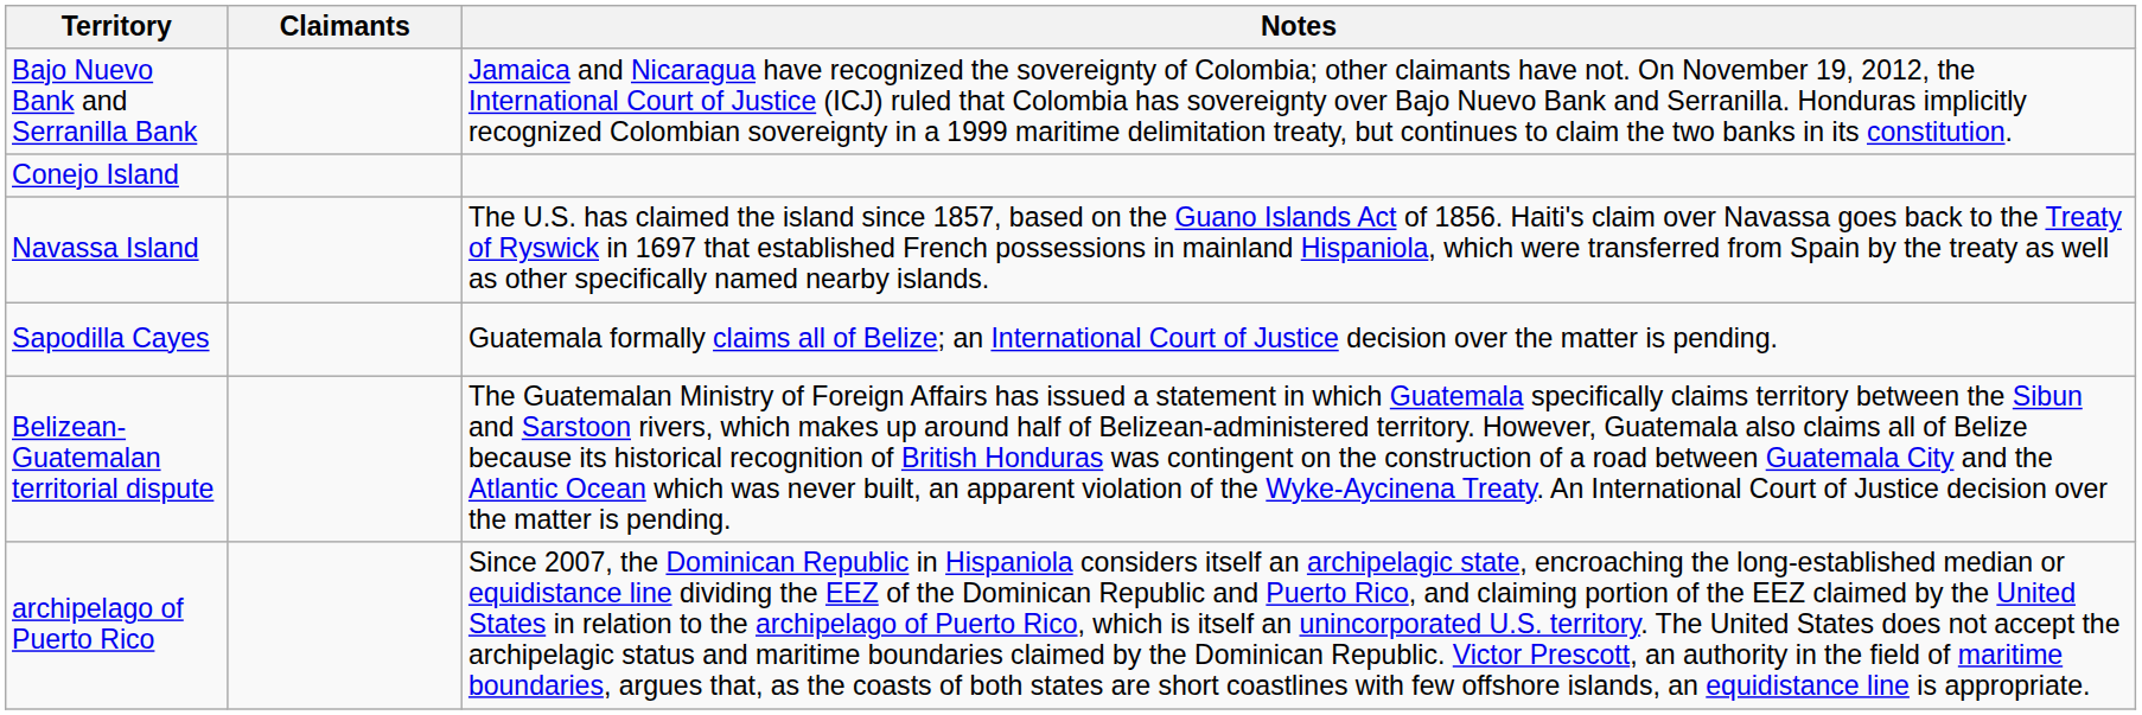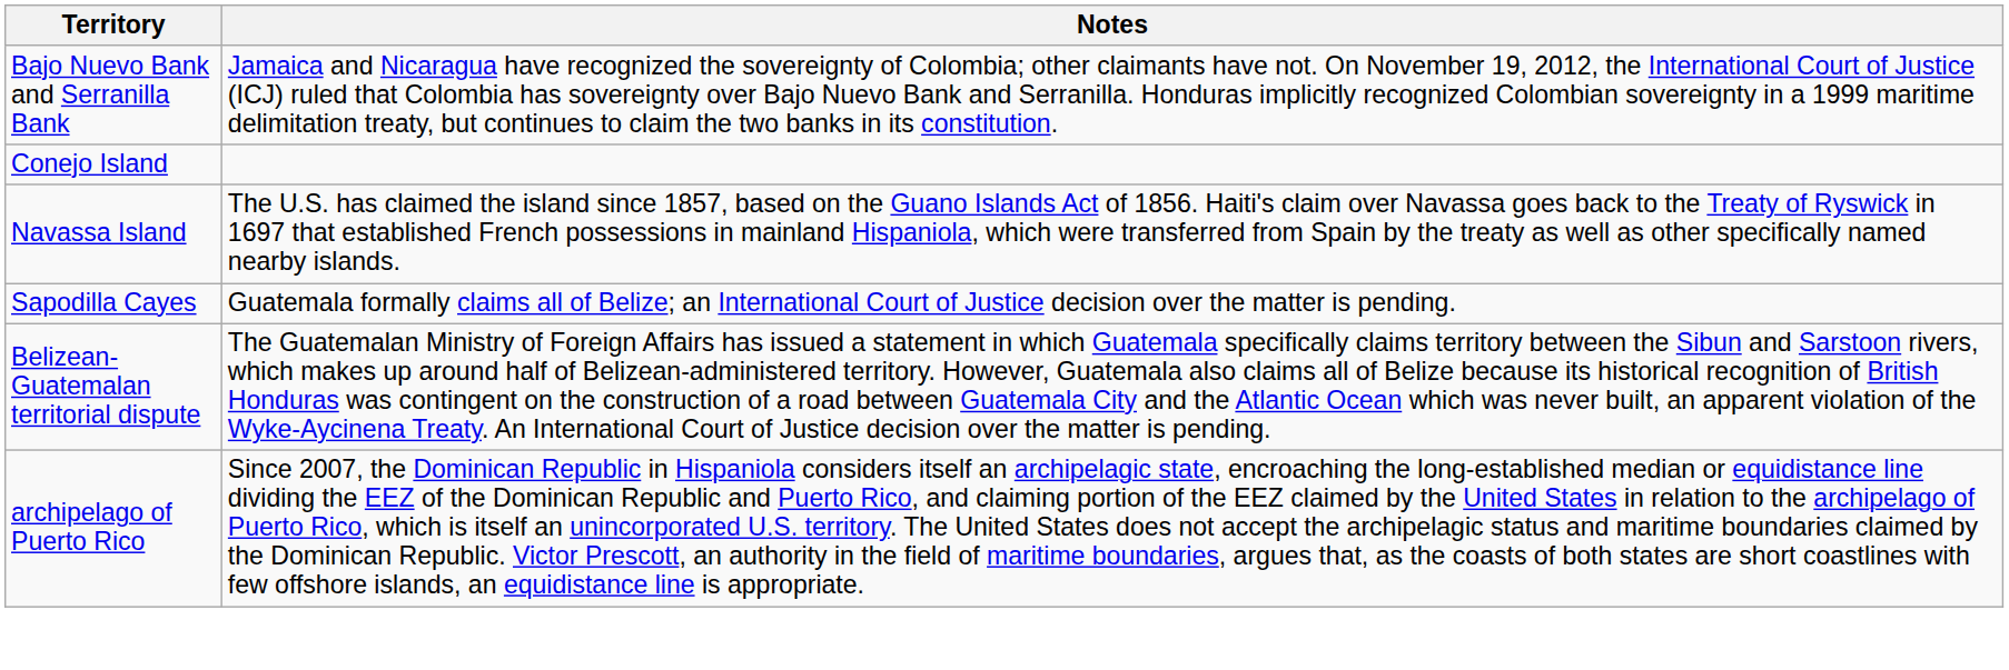 <table class="wikitable sortable">
 <tr>
 <th>Territory</th>
-<th width=130px>Claimants</th>
 <th class="unsortable">Notes</th>
 </tr>
 <tr>
 <td><a href='#'>Bajo Nuevo Bank</a> and <a href='#'>Serranilla Bank</a></td>
-<td><strong></strong><br><br></td>
 <td><a href='#'>Jamaica</a> and <a href='#'>Nicaragua</a> have recognized the sovereignty of Colombia; other claimants have not. On November 19, 2012, the <a href='#'>International Court of Justice</a> (ICJ) ruled that Colombia has sovereignty over Bajo Nuevo Bank and Serranilla. Honduras implicitly recognized Colombian sovereignty in a 1999 maritime delimitation treaty, but continues to claim the two banks in its <a href='#'>constitution</a>.</td>
 </tr>
 <tr>
 <td><a href='#'>Conejo Island</a></td>
-<td><strong></strong><br></td>
 <td></td>
 </tr>
 <tr>
 <td><a href='#'>Navassa Island</a></td>
-<td><strong></strong><br></td>
 <td>The U.S. has claimed the island since 1857, based on the <a href='#'>Guano Islands Act</a> of 1856. Haiti's claim over Navassa goes back to the <a href='#'>Treaty of Ryswick</a> in 1697 that established French possessions in mainland <a href='#'>Hispaniola</a>, which were transferred from Spain by the treaty as well as other specifically named nearby islands.</td>
 </tr>
 <tr>
 <td><a href='#'>Sapodilla Cayes</a></td>
-<td><strong></strong><br><br></td>
 <td>Guatemala formally <a href='#'>claims all of Belize</a>; an <a href='#'>International Court of Justice</a> decision over the matter is pending.</td>
 </tr>
 <tr>
 <td><a href='#'>Belizean-Guatemalan territorial dispute</a></td>
-<td><strong></strong><br></td>
 <td>The Guatemalan Ministry of Foreign Affairs has issued a statement in which <a href='#'>Guatemala</a> specifically claims territory between the <a href='#'>Sibun</a> and <a href='#'>Sarstoon</a> rivers, which makes up around half of Belizean-administered territory. However, Guatemala also claims all of Belize because its historical recognition of <a href='#'>British Honduras</a> was contingent on the construction of a road between <a href='#'>Guatemala City</a> and the <a href='#'>Atlantic Ocean</a> which was never built, an apparent violation of the <a href='#'>Wyke-Aycinena Treaty</a>. An International Court of Justice decision over the matter is pending.</td>
 </tr>
 <tr>
 <td><a href='#'>archipelago of Puerto Rico</a></td>
-<td><strong></strong><br></td>
 <td>Since 2007, the <a href='#'>Dominican Republic</a> in <a href='#'>Hispaniola</a> considers itself an <a href='#'>archipelagic state</a>, encroaching the long-established median or <a href='#'>equidistance line</a> dividing the <a href='#'>EEZ</a> of the Dominican Republic and <a href='#'>Puerto Rico</a>, and claiming portion of the EEZ claimed by the <a href='#'>United States</a> in relation to the <a href='#'>archipelago of Puerto Rico</a>, which is itself an <a href='#'>unincorporated U.S. territory</a>. The United States does not accept the archipelagic status and maritime boundaries claimed by the Dominican Republic. <a href='#'>Victor Prescott</a>, an authority in the field of <a href='#'>maritime boundaries</a>, argues that, as the coasts of both states are short coastlines with few offshore islands, an <a href='#'>equidistance line</a> is appropriate.</td>
 </tr>
 </table>
